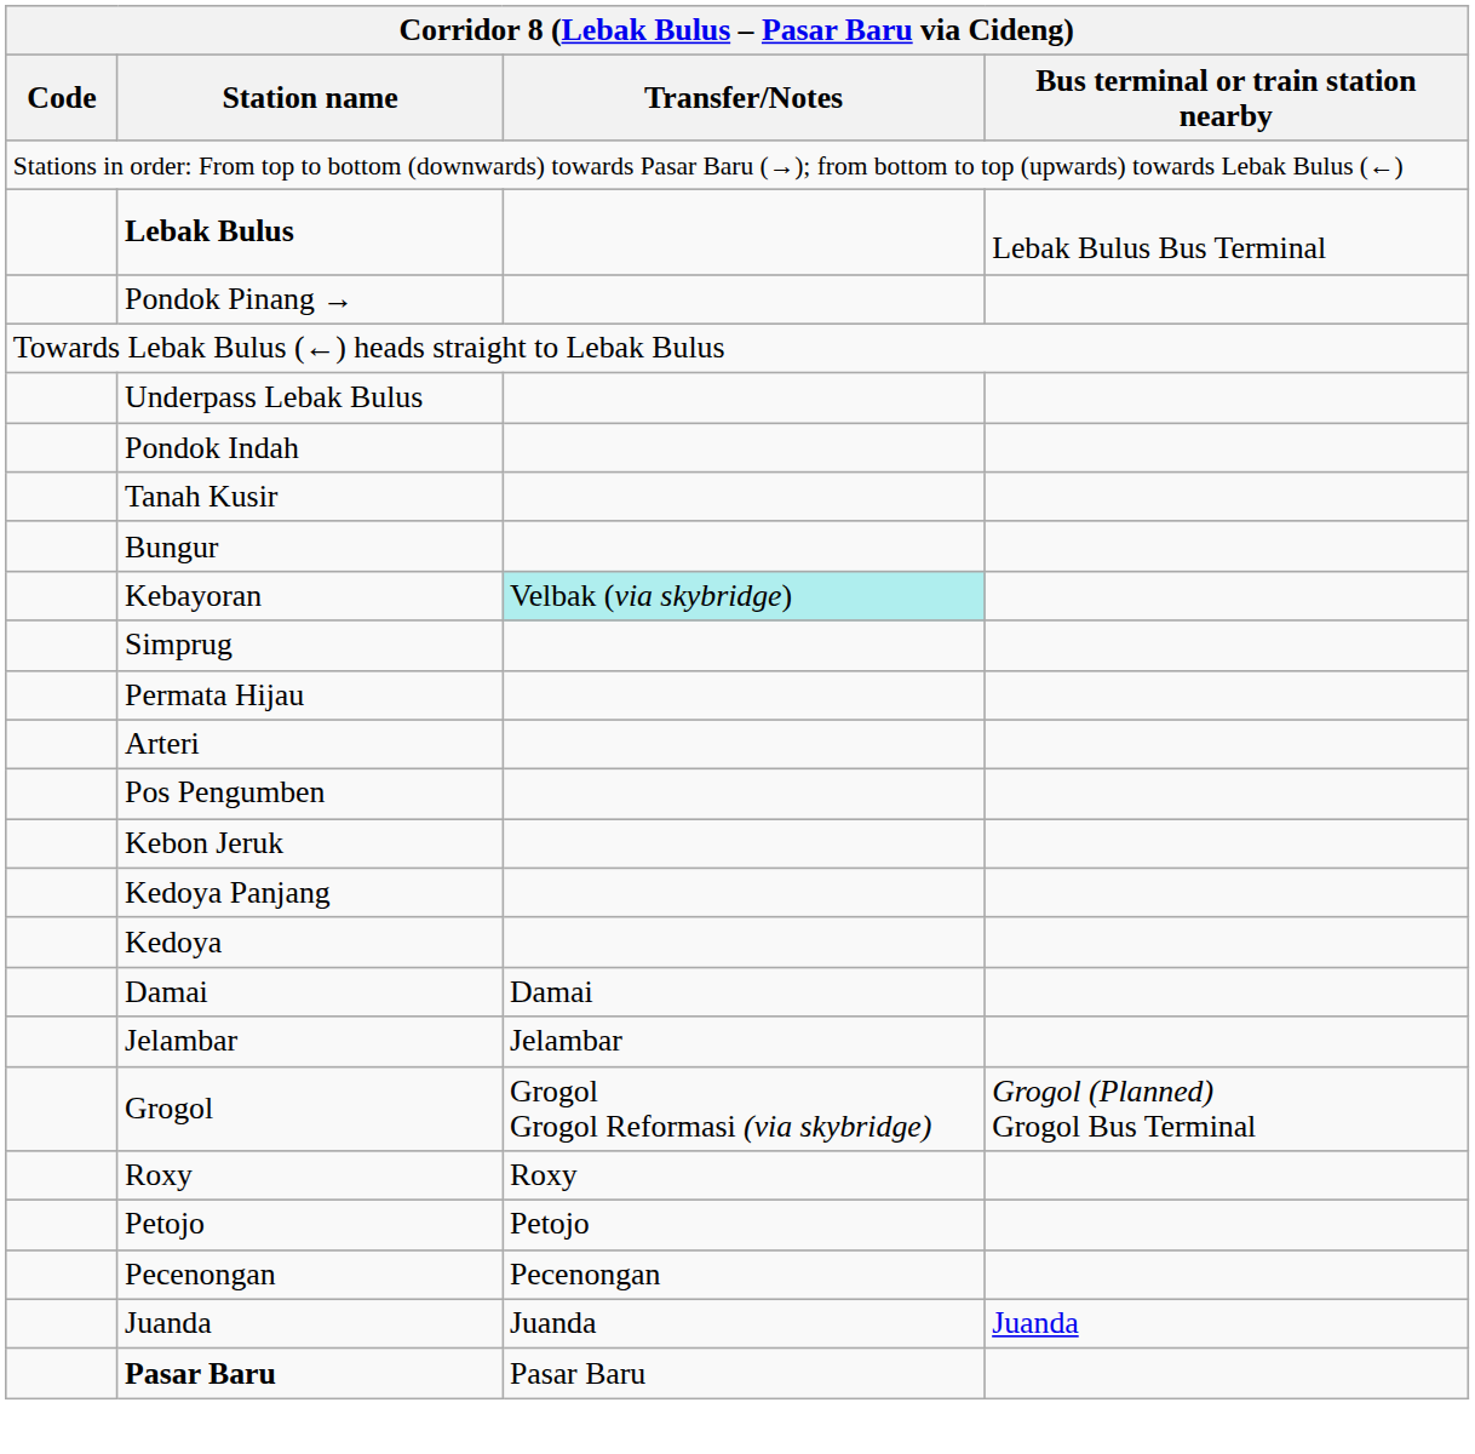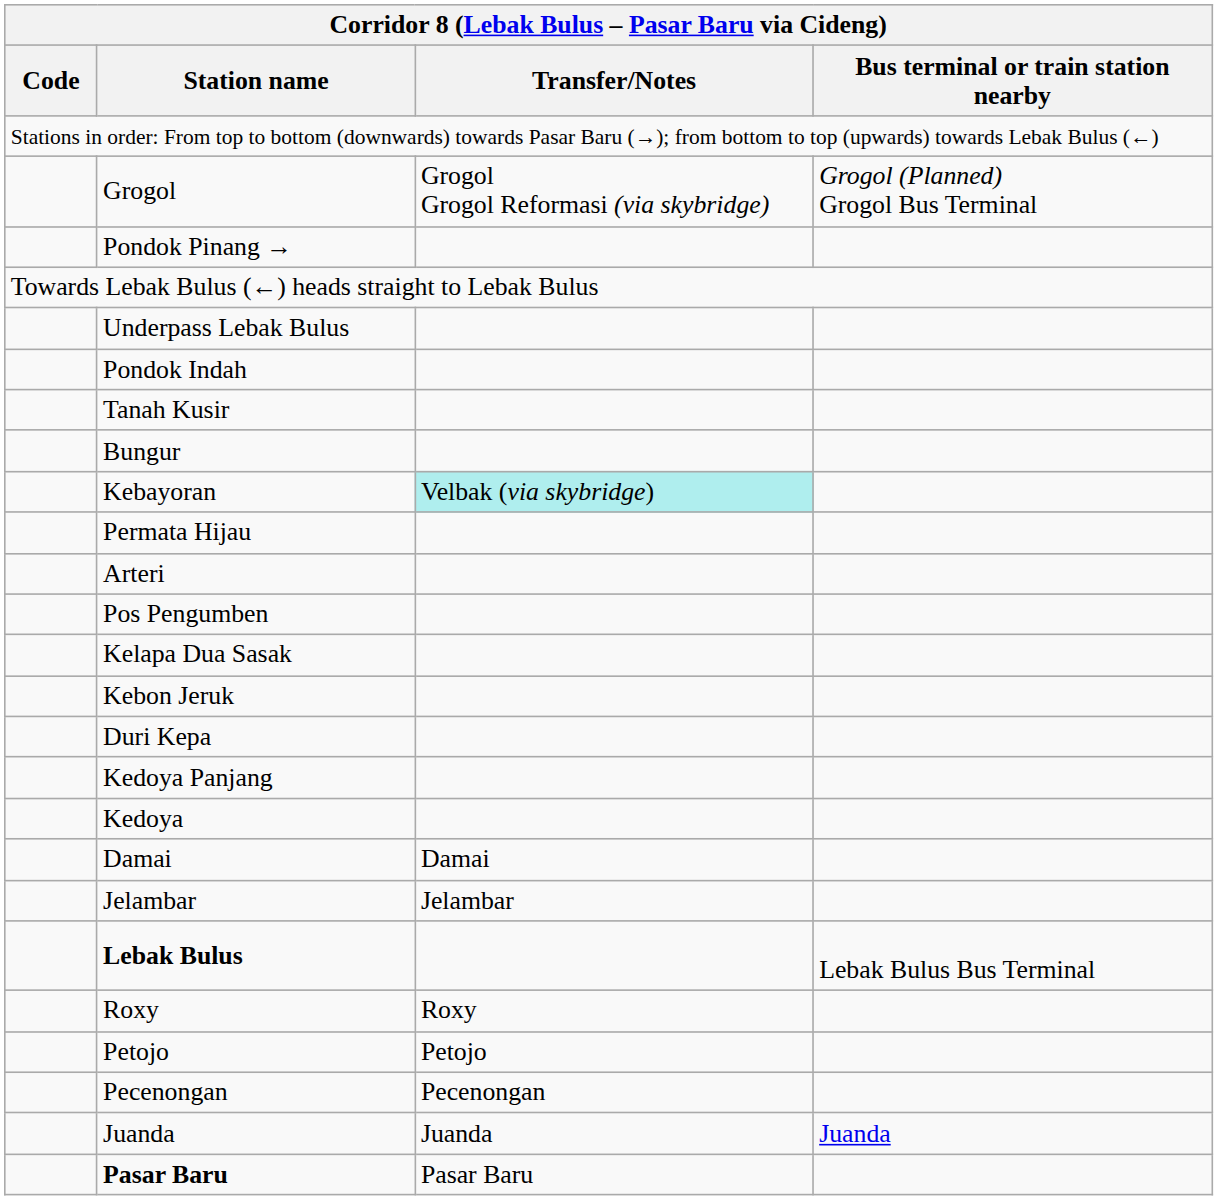 <table class="wikitable" style="font-size:100%">
 <tr>
 <th colspan="4" align="left"> Corridor 8 (<a href='#'>Lebak Bulus</a> – <a href='#'>Pasar Baru</a> via Cideng)</th>
 </tr>
 <tr>
 <th width="50">Code</th>
 <th width="190">Station name</th>
 <th width="240">Transfer/Notes</th>
 <th width="240">Bus terminal or train station nearby</th>
 </tr>
 <tr>
 <td colspan="4"><small>Stations in order: From top to bottom (downwards) towards Pasar Baru (→); from bottom to top (upwards) towards Lebak Bulus (←)</small></td>
 </tr>
 <tr>
 <td align="center"><strong></strong></td>
-<td><strong>Lebak Bulus</strong></td>
-<td></td>
-<td> <br> Lebak Bulus Bus Terminal</td>
+<td>Grogol</td>
+<td>   Grogol<br>  Grogol Reformasi <em>(via skybridge)</em></td>
+<td> <em>Grogol (Planned)</em><br> Grogol Bus Terminal</td>
 </tr>
 <tr>
 <td align="center"><strong></strong></td>
 <td>Pondok Pinang →</td>
 <td></td>
 <td></td>
 </tr>
 <tr>
 <td colspan="4">Towards Lebak Bulus (←) heads straight to Lebak Bulus</td>
 </tr>
 <tr>
 <td align="center"><strong></strong></td>
 <td>Underpass Lebak Bulus</td>
 <td></td>
 <td></td>
 </tr>
 <tr>
 <td align="center"><strong></strong></td>
 <td>Pondok Indah</td>
 <td></td>
 <td></td>
 </tr>
 <tr>
 <td align="center"><strong></strong></td>
 <td>Tanah Kusir</td>
 <td></td>
 <td></td>
 </tr>
 <tr>
 <td align="center"><strong></strong></td>
 <td>Bungur</td>
 <td></td>
 <td></td>
 </tr>
 <tr>
 <td align="center"><strong></strong></td>
 <td>Kebayoran</td>
 <td style="background: paleturquoise;">   Velbak (<em>via skybridge</em>)</td>
 <td> </td>
 </tr>
 <tr>
 <td align="center"><strong></strong></td>
-<td>Simprug</td>
-<td></td>
-<td></td>
-</tr>
-<tr>
-<td align="center"><strong></strong></td>
 <td>Permata Hijau</td>
 <td></td>
 <td></td>
 </tr>
 <tr>
 <td align="center"><strong></strong></td>
 <td>Arteri</td>
 <td></td>
 <td></td>
 </tr>
 <tr>
 <td align="center"><strong></strong></td>
 <td>Pos Pengumben</td>
 <td></td>
 <td></td>
 </tr>
 <tr>
 <td align="center"><strong></strong></td>
+<td>Kelapa Dua Sasak</td>
+<td></td>
+<td></td>
+</tr>
+<tr>
+<td align="center"><strong></strong></td>
 <td>Kebon Jeruk</td>
+<td></td>
+<td></td>
+</tr>
+<tr>
+<td align="center"><strong></strong></td>
+<td>Duri Kepa</td>
 <td></td>
 <td></td>
 </tr>
 <tr>
 <td align="center"><strong></strong></td>
 <td>Kedoya Panjang</td>
 <td></td>
 <td></td>
 </tr>
 <tr>
 <td align="center"><strong></strong></td>
 <td>Kedoya</td>
 <td></td>
 <td></td>
 </tr>
 <tr>
 <td align="center"><strong></strong><br><strong></strong></td>
 <td>Damai</td>
 <td>   Damai</td>
 <td></td>
 </tr>
 <tr>
 <td align="center"><strong></strong><br><strong></strong></td>
 <td>Jelambar</td>
 <td>    Jelambar</td>
 <td> </td>
 </tr>
 <tr>
 <td align="center"><strong></strong></td>
-<td>Grogol</td>
-<td>   Grogol<br>  Grogol Reformasi <em>(via skybridge)</em></td>
-<td> <em>Grogol (Planned)</em><br> Grogol Bus Terminal</td>
+<td><strong>Lebak Bulus</strong></td>
+<td></td>
+<td> <br> Lebak Bulus Bus Terminal</td>
 </tr>
 <tr>
 <td align="center"><strong></strong></td>
 <td>Roxy</td>
 <td>   Roxy</td>
 <td></td>
 </tr>
 <tr>
 <td align="center"><strong></strong></td>
 <td>Petojo</td>
 <td>   Petojo</td>
 <td></td>
 </tr>
 <tr>
 <td align="center"><strong></strong><br><strong></strong></td>
 <td>Pecenongan</td>
 <td>    Pecenongan</td>
 <td></td>
 </tr>
 <tr>
 <td align="center"><strong></strong><br><strong></strong></td>
 <td>Juanda</td>
 <td>    Juanda</td>
 <td> <a href='#'>Juanda</a></td>
 </tr>
 <tr>
 <td align="center"><strong></strong></td>
 <td><strong>Pasar Baru</strong></td>
 <td> Pasar Baru</td>
 <td></td>
 </tr>
 </table>
